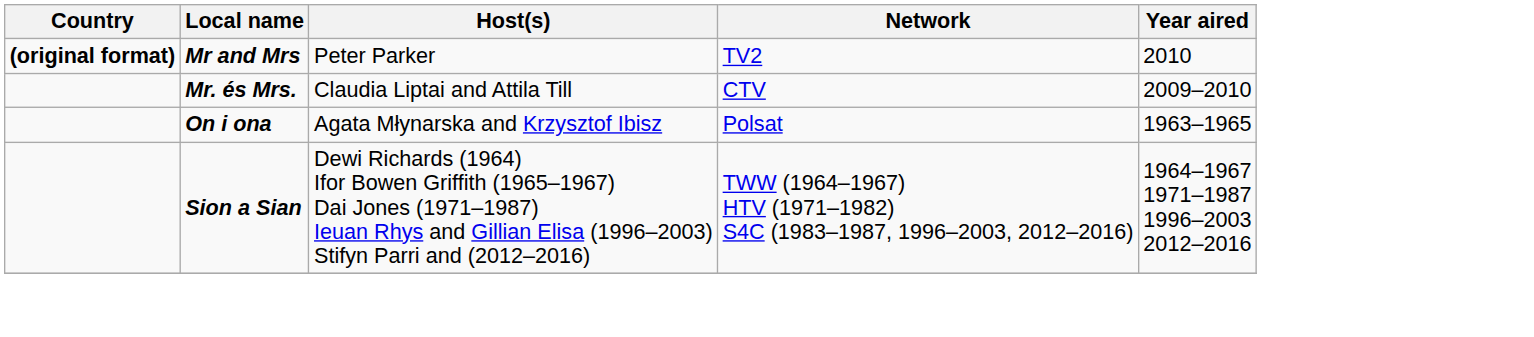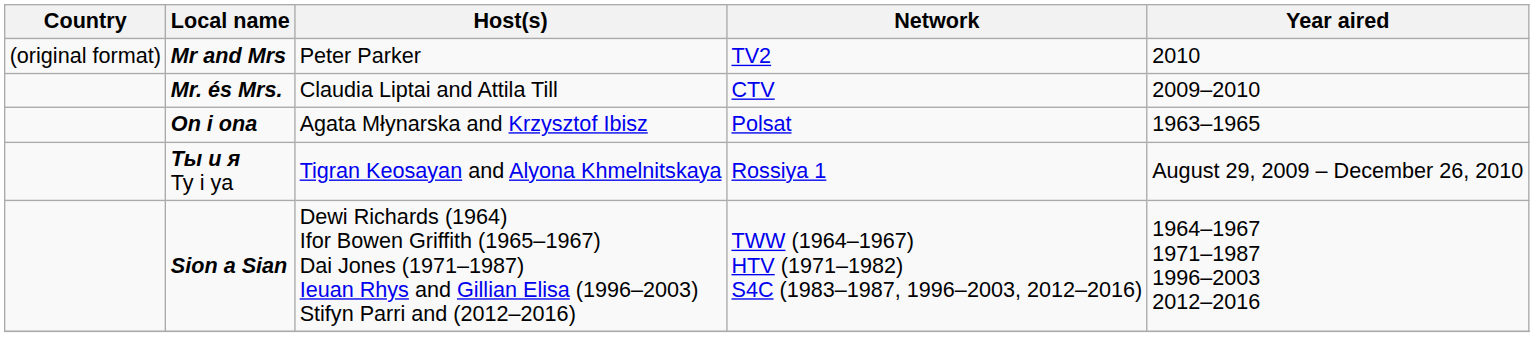 <table class="wikitable">
 <tr>
 <th>Country</th>
 <th>Local name</th>
 <th>Host(s)</th>
 <th>Network</th>
 <th>Year aired</th>
 </tr>
 <tr>
-<td><strong> (original format)</strong></td>
+<td> (original format)</td>
 <td><strong><em>Mr and Mrs</em></strong></td>
 <td>Peter Parker</td>
 <td><a href='#'>TV2</a></td>
 <td>2010</td>
 </tr>
 <tr>
 <td></td>
 <td><strong><em>Mr. és Mrs.</em></strong></td>
 <td>Claudia Liptai and Attila Till</td>
 <td><a href='#'>CTV</a></td>
 <td>2009–2010</td>
 </tr>
 <tr>
 <td></td>
 <td><strong><em>On i ona</em></strong></td>
 <td>Agata Młynarska and <a href='#'>Krzysztof Ibisz</a></td>
 <td><a href='#'>Polsat</a></td>
 <td>1963–1965</td>
 </tr>
 <tr>
 <td></td>
+<td><strong><em>Ты и я</em></strong><br>Ty i ya</td>
+<td><a href='#'>Tigran Keosayan</a> and <a href='#'>Alyona Khmelnitskaya</a></td>
+<td><a href='#'>Rossiya 1</a></td>
+<td>August 29, 2009 – December 26, 2010</td>
+</tr>
+<tr>
+<td></td>
 <td><strong><em>Sion a Sian</em></strong></td>
 <td>Dewi Richards (1964)<br>Ifor Bowen Griffith (1965–1967)<br>Dai Jones (1971–1987)<br><a href='#'>Ieuan Rhys</a> and <a href='#'>Gillian Elisa</a> (1996–2003)<br>Stifyn Parri and  (2012–2016)</td>
 <td><a href='#'>TWW</a> (1964–1967)<br><a href='#'>HTV</a> (1971–1982)<br><a href='#'>S4C</a> (1983–1987, 1996–2003, 2012–2016)</td>
 <td>1964–1967<br>1971–1987<br>1996–2003<br>2012–2016</td>
 </tr>
 <tr>
 </tr>
 </table>
